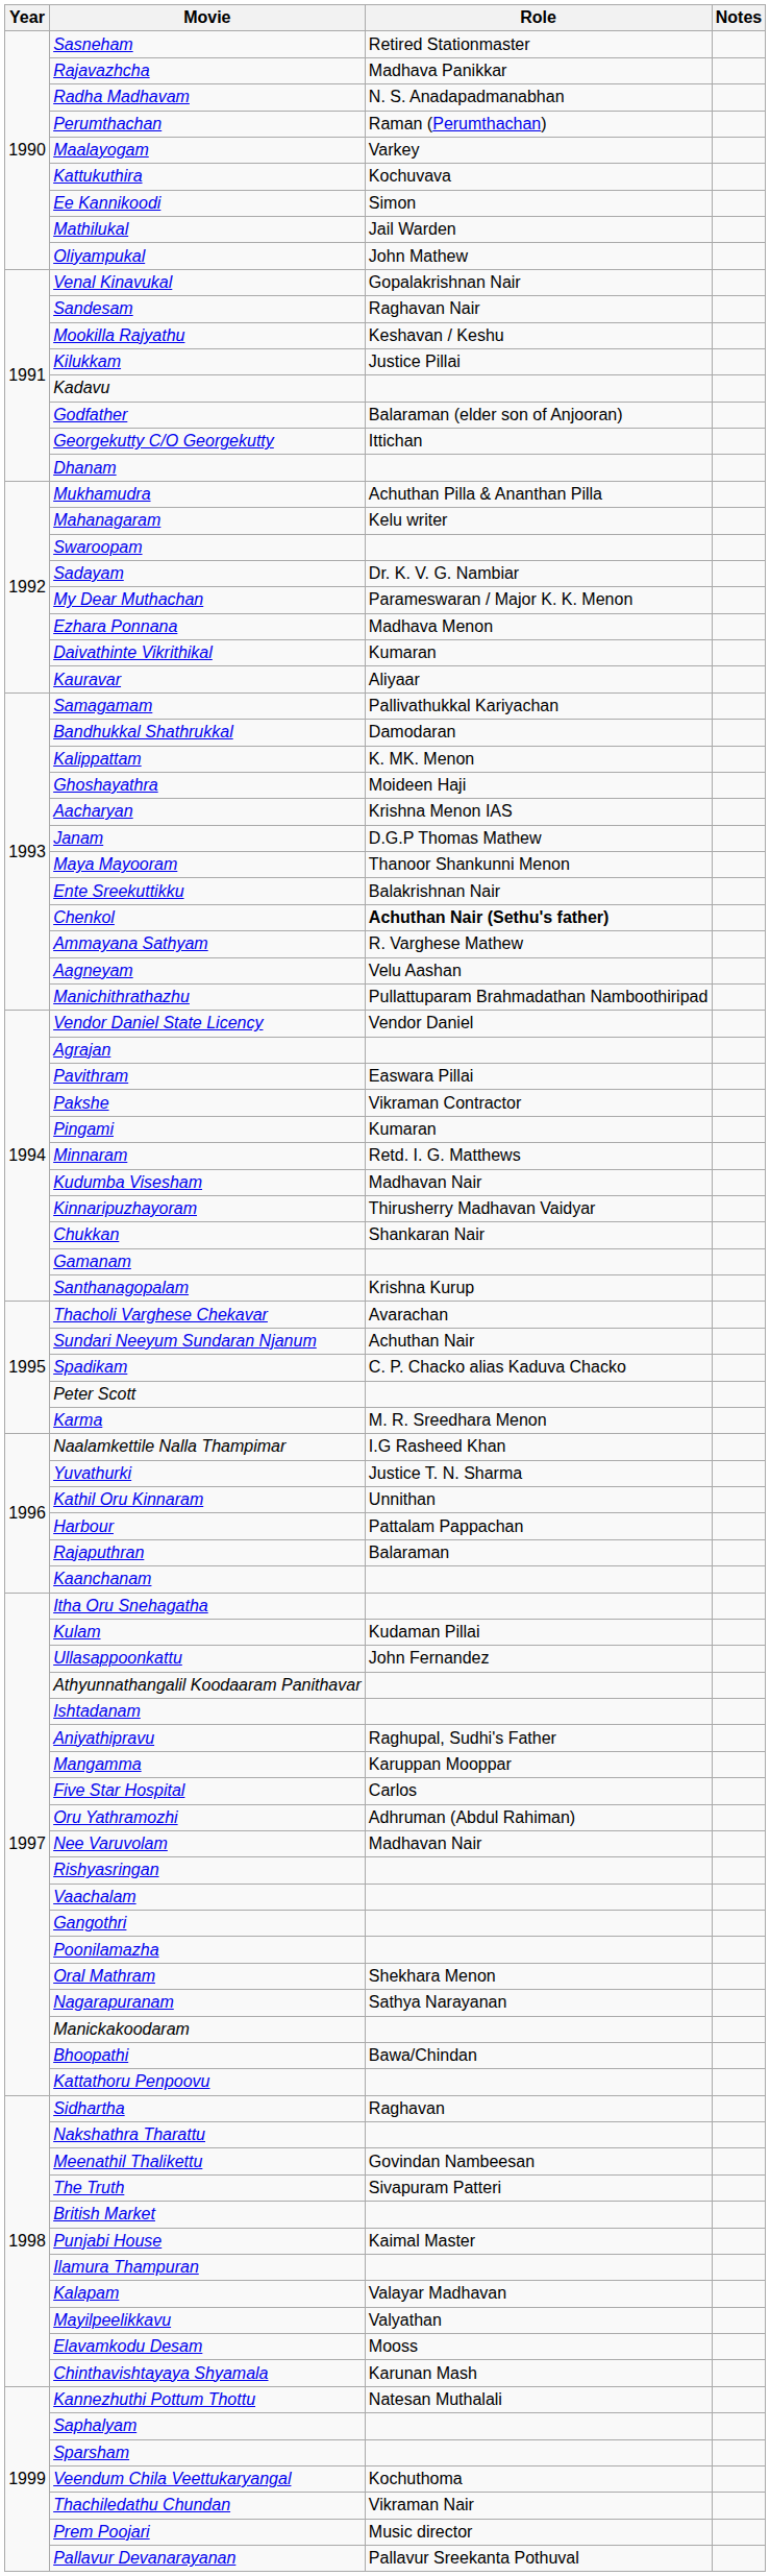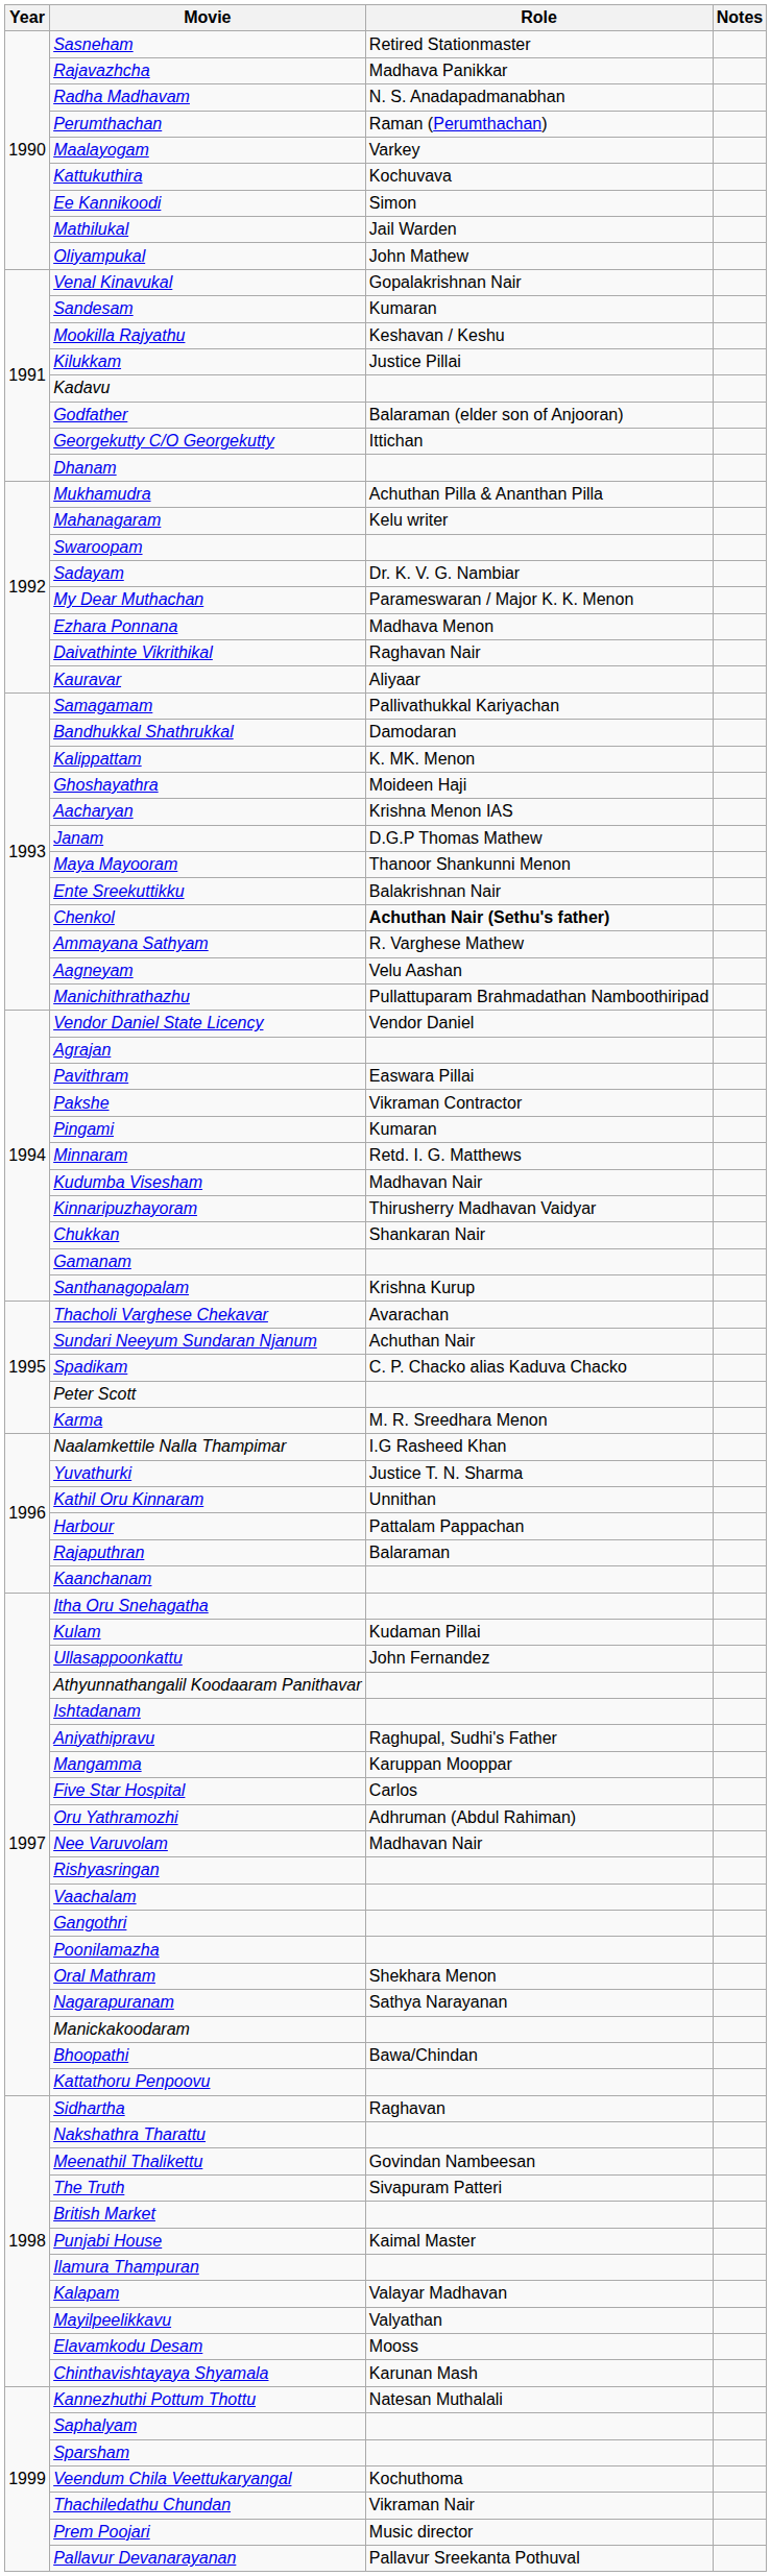 <table class="wikitable">
 <tr>
 <th>Year</th>
 <th>Movie</th>
 <th>Role</th>
 <th>Notes</th>
 </tr>
 <tr>
 <td rowspan="9">1990</td>
 <td><em><a href='#'>Sasneham</a></em></td>
 <td>Retired Stationmaster</td>
 <td></td>
 </tr>
 <tr>
 <td><em><a href='#'>Rajavazhcha</a></em></td>
 <td>Madhava Panikkar</td>
 <td></td>
 </tr>
 <tr>
 <td><em><a href='#'>Radha Madhavam</a></em></td>
 <td>N. S. Anadapadmanabhan</td>
 <td></td>
 </tr>
 <tr>
 <td><em><a href='#'>Perumthachan</a></em></td>
 <td>Raman (<a href='#'>Perumthachan</a>)</td>
 <td></td>
 </tr>
 <tr>
 <td><em><a href='#'>Maalayogam</a></em></td>
 <td>Varkey</td>
 <td></td>
 </tr>
 <tr>
 <td><em><a href='#'>Kattukuthira</a></em></td>
 <td>Kochuvava</td>
 <td></td>
 </tr>
 <tr>
 <td><a href='#'><em>Ee Kannikoodi</em></a></td>
 <td>Simon</td>
 <td></td>
 </tr>
 <tr>
 <td><a href='#'><em>Mathilukal</em></a></td>
 <td>Jail Warden</td>
 <td></td>
 </tr>
 <tr>
 <td><em><a href='#'>Oliyampukal</a></em></td>
 <td>John Mathew</td>
 <td></td>
 </tr>
 <tr>
 <td rowspan="8">1991</td>
 <td><em><a href='#'>Venal Kinavukal</a></em></td>
 <td>Gopalakrishnan Nair</td>
 <td></td>
 </tr>
 <tr>
 <td><a href='#'><em>Sandesam</em></a></td>
-<td>Raghavan Nair</td>
+<td>Kumaran</td>
 <td></td>
 </tr>
 <tr>
 <td><em><a href='#'>Mookilla Rajyathu</a></em></td>
 <td>Keshavan / Keshu</td>
 <td></td>
 </tr>
 <tr>
 <td><em><a href='#'>Kilukkam</a></em></td>
 <td>Justice Pillai</td>
 <td></td>
 </tr>
 <tr>
 <td><em>Kadavu</em></td>
 <td></td>
 <td></td>
 </tr>
 <tr>
 <td><em><a href='#'>Godfather</a></em></td>
 <td>Balaraman (elder son of Anjooran)</td>
 <td></td>
 </tr>
 <tr>
 <td><a href='#'><em>Georgekutty C/O Georgekutty</em></a></td>
 <td>Ittichan</td>
 <td></td>
 </tr>
 <tr>
 <td><a href='#'><em>Dhanam</em></a></td>
 <td></td>
 <td></td>
 </tr>
 <tr>
 <td rowspan="8">1992</td>
 <td><em><a href='#'>Mukhamudra</a></em></td>
 <td>Achuthan Pilla & Ananthan Pilla</td>
 <td></td>
 </tr>
 <tr>
 <td><em><a href='#'>Mahanagaram</a></em></td>
 <td>Kelu writer</td>
 <td></td>
 </tr>
 <tr>
 <td><em><a href='#'>Swaroopam</a></em></td>
 <td></td>
 <td></td>
 </tr>
 <tr>
 <td><em><a href='#'>Sadayam</a></em></td>
 <td>Dr. K. V. G. Nambiar</td>
 <td></td>
 </tr>
 <tr>
 <td><em><a href='#'>My Dear Muthachan</a></em></td>
 <td>Parameswaran / Major K. K. Menon</td>
 <td></td>
 </tr>
 <tr>
 <td><em><a href='#'>Ezhara Ponnana</a></em></td>
 <td>Madhava Menon</td>
 <td></td>
 </tr>
 <tr>
 <td><em><a href='#'>Daivathinte Vikrithikal</a></em></td>
-<td>Kumaran</td>
+<td>Raghavan Nair</td>
 <td></td>
 </tr>
 <tr>
 <td><em><a href='#'>Kauravar</a></em></td>
 <td>Aliyaar</td>
 <td></td>
 </tr>
 <tr>
 <td rowspan="12">1993</td>
 <td><em><a href='#'>Samagamam</a></em></td>
 <td>Pallivathukkal Kariyachan</td>
 <td></td>
 </tr>
 <tr>
 <td><a href='#'><em>Bandhukkal Shathrukkal</em></a></td>
 <td>Damodaran</td>
 <td></td>
 </tr>
 <tr>
 <td><em><a href='#'>Kalippattam</a></em></td>
 <td>K. MK. Menon</td>
 <td></td>
 </tr>
 <tr>
 <td><em><a href='#'>Ghoshayathra</a></em></td>
 <td>Moideen Haji</td>
 <td></td>
 </tr>
 <tr>
 <td><em><a href='#'>Aacharyan</a></em></td>
 <td>Krishna Menon IAS</td>
 <td></td>
 </tr>
 <tr>
 <td><a href='#'><em>Janam</em></a></td>
 <td>D.G.P Thomas Mathew</td>
 <td></td>
 </tr>
 <tr>
 <td><em><a href='#'>Maya Mayooram</a></em></td>
 <td>Thanoor Shankunni Menon</td>
 <td></td>
 </tr>
 <tr>
 <td><em><a href='#'>Ente Sreekuttikku</a></em></td>
 <td>Balakrishnan Nair</td>
 <td></td>
 </tr>
 <tr>
 <td><em><a href='#'>Chenkol</a></em></td>
 <td><strong>Achuthan Nair (Sethu's father)</strong></td>
 <td></td>
 </tr>
 <tr>
 <td><a href='#'><em>Ammayana Sathyam</em></a></td>
 <td>R. Varghese Mathew</td>
 <td></td>
 </tr>
 <tr>
 <td><em><a href='#'>Aagneyam</a></em></td>
 <td>Velu Aashan</td>
 <td></td>
 </tr>
 <tr>
 <td><a href='#'><em>Manichithrathazhu</em></a></td>
 <td>Pullattuparam Brahmadathan Namboothiripad</td>
 <td></td>
 </tr>
 <tr>
 <td rowspan="11">1994</td>
 <td><em><a href='#'>Vendor Daniel State Licency</a></em></td>
 <td>Vendor Daniel</td>
 <td></td>
 </tr>
 <tr>
 <td><em><a href='#'>Agrajan</a></em></td>
 <td></td>
 <td></td>
 </tr>
 <tr>
 <td><em><a href='#'>Pavithram</a></em></td>
 <td>Easwara Pillai</td>
 <td></td>
 </tr>
 <tr>
 <td><em><a href='#'>Pakshe</a></em></td>
 <td>Vikraman Contractor</td>
 <td></td>
 </tr>
 <tr>
 <td><em><a href='#'>Pingami</a></em></td>
 <td>Kumaran</td>
 <td></td>
 </tr>
 <tr>
 <td><em><a href='#'>Minnaram</a></em></td>
 <td>Retd. I. G. Matthews</td>
 <td></td>
 </tr>
 <tr>
 <td><a href='#'><em>Kudumba Visesham</em></a></td>
 <td>Madhavan Nair</td>
 <td></td>
 </tr>
 <tr>
 <td><em><a href='#'>Kinnaripuzhayoram</a></em></td>
 <td>Thirusherry Madhavan Vaidyar</td>
 <td></td>
 </tr>
 <tr>
 <td><em><a href='#'>Chukkan</a></em></td>
 <td>Shankaran Nair</td>
 <td></td>
 </tr>
 <tr>
 <td><em><a href='#'>Gamanam</a></em></td>
 <td></td>
 <td></td>
 </tr>
 <tr>
 <td><em><a href='#'>Santhanagopalam</a></em></td>
 <td>Krishna Kurup</td>
 <td></td>
 </tr>
 <tr>
 <td rowspan="5">1995</td>
 <td><em><a href='#'>Thacholi Varghese Chekavar</a></em></td>
 <td>Avarachan</td>
 <td></td>
 </tr>
 <tr>
 <td><em><a href='#'>Sundari Neeyum Sundaran Njanum</a></em></td>
 <td>Achuthan Nair</td>
 <td></td>
 </tr>
 <tr>
 <td><em><a href='#'>Spadikam</a></em></td>
 <td>C. P. Chacko alias Kaduva Chacko</td>
 <td></td>
 </tr>
 <tr>
 <td><em>Peter Scott</em></td>
 <td></td>
 <td></td>
 </tr>
 <tr>
 <td><a href='#'><em>Karma</em></a></td>
 <td>M. R. Sreedhara Menon</td>
 <td></td>
 </tr>
 <tr>
 <td rowspan="6">1996</td>
 <td><em>Naalamkettile Nalla Thampimar</em></td>
 <td>I.G Rasheed Khan</td>
 <td></td>
 </tr>
 <tr>
 <td><em><a href='#'>Yuvathurki</a></em></td>
 <td>Justice T. N. Sharma</td>
 <td></td>
 </tr>
 <tr>
 <td><a href='#'><em>Kathil Oru Kinnaram</em></a></td>
 <td>Unnithan</td>
 <td></td>
 </tr>
 <tr>
 <td><em><a href='#'>Harbour</a></em></td>
 <td>Pattalam Pappachan</td>
 <td></td>
 </tr>
 <tr>
 <td><em><a href='#'>Rajaputhran</a></em></td>
 <td>Balaraman</td>
 <td></td>
 </tr>
 <tr>
 <td><a href='#'><em>Kaanchanam</em></a></td>
 <td></td>
 <td></td>
 </tr>
 <tr>
 <td rowspan="19">1997</td>
 <td><em><a href='#'>Itha Oru Snehagatha</a></em></td>
 <td></td>
 <td></td>
 </tr>
 <tr>
 <td><a href='#'><em>Kulam</em></a></td>
 <td>Kudaman Pillai</td>
 <td></td>
 </tr>
 <tr>
 <td><a href='#'><em>Ullasappoonkattu</em></a></td>
 <td>John Fernandez</td>
 <td></td>
 </tr>
 <tr>
 <td><em>Athyunnathangalil Koodaaram Panithavar</em></td>
 <td></td>
 <td></td>
 </tr>
 <tr>
 <td><em><a href='#'>Ishtadanam</a></em></td>
 <td></td>
 <td></td>
 </tr>
 <tr>
 <td><a href='#'><em>Aniyathipravu</em></a></td>
 <td>Raghupal, Sudhi's Father</td>
 <td></td>
 </tr>
 <tr>
 <td><em><a href='#'>Mangamma</a></em></td>
 <td>Karuppan Mooppar</td>
 <td></td>
 </tr>
 <tr>
 <td><em><a href='#'>Five Star Hospital</a></em></td>
 <td>Carlos</td>
 <td></td>
 </tr>
 <tr>
 <td><em><a href='#'>Oru Yathramozhi</a></em></td>
 <td>Adhruman (Abdul Rahiman)</td>
 <td></td>
 </tr>
 <tr>
 <td><em><a href='#'>Nee Varuvolam</a></em></td>
 <td>Madhavan Nair</td>
 <td></td>
 </tr>
 <tr>
 <td><em><a href='#'>Rishyasringan</a></em></td>
 <td></td>
 <td></td>
 </tr>
 <tr>
 <td><em><a href='#'>Vaachalam</a></em></td>
 <td></td>
 <td></td>
 </tr>
 <tr>
 <td><a href='#'><em>Gangothri</em></a></td>
 <td></td>
 <td></td>
 </tr>
 <tr>
 <td><em><a href='#'>Poonilamazha</a></em></td>
 <td></td>
 <td></td>
 </tr>
 <tr>
 <td><em><a href='#'>Oral Mathram</a></em></td>
 <td>Shekhara Menon</td>
 <td></td>
 </tr>
 <tr>
 <td><a href='#'><em>Nagarapuranam</em></a></td>
 <td>Sathya Narayanan</td>
 <td></td>
 </tr>
 <tr>
 <td><em>Manickakoodaram</em></td>
 <td></td>
 <td></td>
 </tr>
 <tr>
 <td><em><a href='#'>Bhoopathi</a></em></td>
 <td>Bawa/Chindan</td>
 <td></td>
 </tr>
 <tr>
 <td><em><a href='#'>Kattathoru Penpoovu</a></em></td>
 <td></td>
 <td></td>
 </tr>
 <tr>
 <td rowspan="11">1998</td>
 <td><em><a href='#'>Sidhartha</a></em></td>
 <td>Raghavan</td>
 <td></td>
 </tr>
 <tr>
 <td><a href='#'><em>Nakshathra Tharattu</em></a></td>
 <td></td>
 <td></td>
 </tr>
 <tr>
 <td><em><a href='#'>Meenathil Thalikettu</a></em></td>
 <td>Govindan Nambeesan</td>
 <td></td>
 </tr>
 <tr>
 <td><a href='#'><em>The Truth</em></a></td>
 <td>Sivapuram Patteri</td>
 <td></td>
 </tr>
 <tr>
 <td><em><a href='#'>British Market</a></em></td>
 <td></td>
 <td></td>
 </tr>
 <tr>
 <td><em><a href='#'>Punjabi House</a></em></td>
 <td>Kaimal Master</td>
 <td></td>
 </tr>
 <tr>
 <td><a href='#'><em>Ilamura Thampuran</em></a></td>
 <td></td>
 <td></td>
 </tr>
 <tr>
 <td><em><a href='#'>Kalapam</a></em></td>
 <td>Valayar Madhavan</td>
 <td></td>
 </tr>
 <tr>
 <td><em><a href='#'>Mayilpeelikkavu</a></em></td>
 <td>Valyathan</td>
 <td></td>
 </tr>
 <tr>
 <td><em><a href='#'>Elavamkodu Desam</a></em></td>
 <td>Mooss</td>
 <td></td>
 </tr>
 <tr>
 <td><em><a href='#'>Chinthavishtayaya Shyamala</a></em></td>
 <td>Karunan Mash</td>
 <td></td>
 </tr>
 <tr>
 <td rowspan="7">1999</td>
 <td><em><a href='#'>Kannezhuthi Pottum Thottu</a></em></td>
 <td>Natesan Muthalali</td>
 <td></td>
 </tr>
 <tr>
 <td><em><a href='#'>Saphalyam</a></em></td>
 <td></td>
 <td></td>
 </tr>
 <tr>
 <td><em><a href='#'>Sparsham</a></em></td>
 <td></td>
 <td></td>
 </tr>
 <tr>
 <td><em><a href='#'>Veendum Chila Veettukaryangal</a></em></td>
 <td>Kochuthoma</td>
 <td></td>
 </tr>
 <tr>
 <td><em><a href='#'>Thachiledathu Chundan</a></em></td>
 <td>Vikraman Nair</td>
 <td></td>
 </tr>
 <tr>
 <td><em><a href='#'>Prem Poojari</a></em></td>
 <td>Music director</td>
 <td></td>
 </tr>
 <tr>
 <td><em><a href='#'>Pallavur Devanarayanan</a></em></td>
 <td>Pallavur Sreekanta Pothuval</td>
 <td></td>
 </tr>
 </table>
